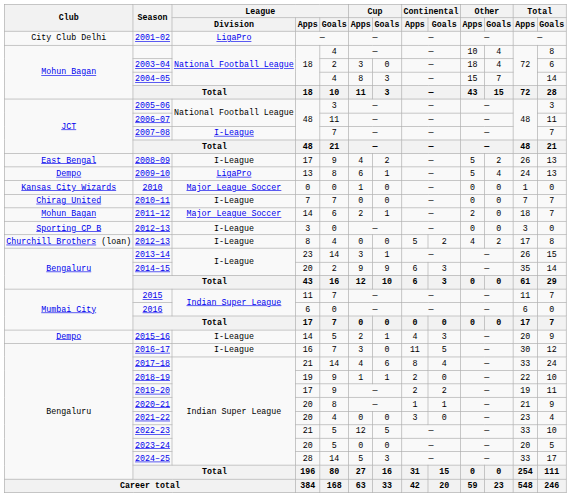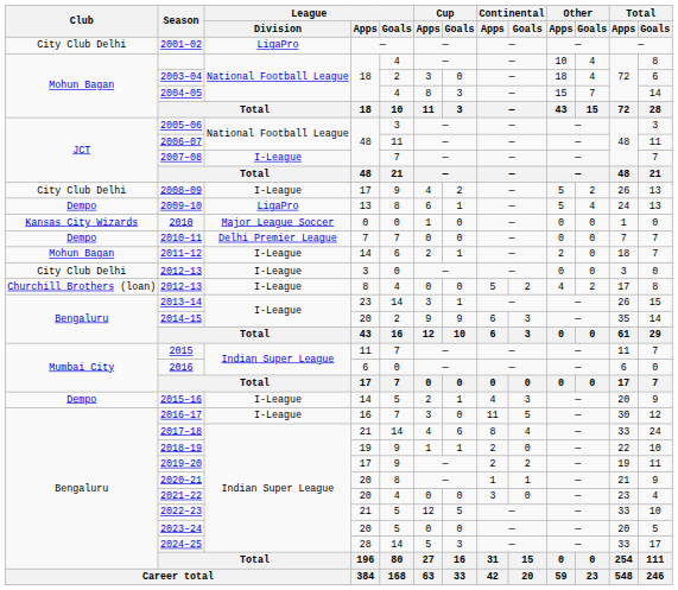 <table class="wikitable" style="text-align: center;">
 <tr>
 <th rowspan="2">Club</th>
 <th rowspan="2">Season</th>
 <th colspan="3">League</th>
 <th colspan="2">Cup</th>
 <th colspan="2">Continental</th>
 <th colspan="2">Other</th>
 <th colspan="2">Total</th>
 </tr>
 <tr>
 <th>Division</th>
 <th>Apps</th>
 <th>Goals</th>
 <th>Apps</th>
 <th>Goals</th>
 <th>Apps</th>
 <th>Goals</th>
 <th>Apps</th>
 <th>Goals</th>
 <th>Apps</th>
 <th>Goals</th>
 </tr>
 <tr>
 <td>City Club Delhi</td>
 <td><a href='#'>2001–02</a></td>
 <td><a href='#'>LigaPro</a></td>
 <td colspan="2">—</td>
 <td colspan="2">—</td>
 <td colspan="2">—</td>
 <td colspan="2">—</td>
 <td colspan="2">—</td>
 </tr>
 <tr>
 <td rowspan="4"><a href='#'>Mohun Bagan</a></td>
 <td></td>
 <td rowspan=3><a href='#'>National Football League</a></td>
 <td rowspan="3">18</td>
 <td>4</td>
 <td colspan="2">—</td>
 <td colspan="2">—</td>
 <td>10</td>
 <td>4</td>
 <td rowspan="3">72</td>
 <td>8</td>
 </tr>
 <tr>
 <td><a href='#'>2003–04</a></td>
 <td>2</td>
 <td>3</td>
 <td>0</td>
 <td colspan="2">—</td>
 <td>18</td>
 <td>4</td>
 <td>6</td>
 </tr>
 <tr>
 <td><a href='#'>2004–05</a></td>
 <td>4</td>
 <td>8</td>
 <td>3</td>
 <td colspan="2">—</td>
 <td>15</td>
 <td>7</td>
 <td>14</td>
 </tr>
 <tr>
 <th colspan="2">Total</th>
 <th>18</th>
 <th>10</th>
 <th>11</th>
 <th>3</th>
 <th colspan="2">—</th>
 <th>43</th>
 <th>15</th>
 <th>72</th>
 <th>28</th>
 </tr>
 <tr>
 <td rowspan="4"><a href='#'>JCT</a></td>
 <td><a href='#'>2005–06</a></td>
 <td rowspan="2">National Football League</td>
 <td rowspan="3">48</td>
 <td>3</td>
 <td colspan="2">—</td>
 <td colspan="2">—</td>
 <td colspan="2">—</td>
 <td rowspan="3">48</td>
 <td>3</td>
 </tr>
 <tr>
 <td><a href='#'>2006–07</a></td>
 <td>11</td>
 <td colspan="2">—</td>
 <td colspan="2">—</td>
 <td colspan="2">—</td>
 <td>11</td>
 </tr>
 <tr>
 <td><a href='#'>2007–08</a></td>
 <td Rowspan="1"><a href='#'>I-League</a></td>
 <td>7</td>
 <td colspan="2">—</td>
 <td colspan="2">—</td>
 <td colspan="2">—</td>
 <td>7</td>
 </tr>
 <tr>
 <th colspan="2">Total</th>
 <th>48</th>
 <th>21</th>
 <th colspan="2">—</th>
 <th colspan="2">—</th>
 <th colspan="2">—</th>
 <th>48</th>
 <th>21</th>
 </tr>
 <tr>
-<td><a href='#'>East Bengal</a></td>
+<td>City Club Delhi</td>
 <td><a href='#'>2008–09</a></td>
 <td>I-League</td>
 <td>17</td>
 <td>9</td>
 <td>4</td>
 <td>2</td>
 <td colspan="2">—</td>
 <td>5</td>
 <td>2</td>
 <td>26</td>
 <td>13</td>
 </tr>
 <tr>
 <td><a href='#'>Dempo</a></td>
 <td><a href='#'>2009–10</a></td>
 <td><a href='#'>LigaPro</a></td>
 <td>13</td>
 <td>8</td>
 <td>6</td>
 <td>1</td>
 <td colspan="2">—</td>
 <td>5</td>
 <td>4</td>
 <td>24</td>
 <td>13</td>
 </tr>
 <tr>
 <td><a href='#'>Kansas City Wizards</a></td>
 <td><a href='#'>2010</a></td>
 <td><a href='#'>Major League Soccer</a></td>
 <td>0</td>
 <td>0</td>
 <td>1</td>
 <td>0</td>
 <td colspan="2">—</td>
 <td>0</td>
 <td>0</td>
 <td>1</td>
 <td>0</td>
 </tr>
 <tr>
-<td><a href='#'>Chirag United</a></td>
+<td><a href='#'>Dempo</a></td>
 <td><a href='#'>2010–11</a></td>
-<td>I-League</td>
+<td><a href='#'>Delhi Premier League</a></td>
 <td>7</td>
 <td>7</td>
 <td>0</td>
 <td>0</td>
 <td colspan="2">—</td>
 <td>0</td>
 <td>0</td>
 <td>7</td>
 <td>7</td>
 </tr>
 <tr>
 <td><a href='#'>Mohun Bagan</a></td>
 <td><a href='#'>2011–12</a></td>
-<td><a href='#'>Major League Soccer</a></td>
+<td>I-League</td>
 <td>14</td>
 <td>6</td>
 <td>2</td>
 <td>1</td>
 <td colspan="2">—</td>
 <td>2</td>
 <td>0</td>
 <td>18</td>
 <td>7</td>
 </tr>
 <tr>
-<td><a href='#'>Sporting CP B</a></td>
+<td>City Club Delhi</td>
 <td><a href='#'>2012–13</a></td>
 <td>I-League</td>
 <td>3</td>
 <td>0</td>
 <td colspan="2">—</td>
 <td colspan="2">—</td>
 <td>0</td>
 <td>0</td>
 <td>3</td>
 <td>0</td>
 </tr>
 <tr>
 <td><a href='#'>Churchill Brothers</a> (loan)</td>
 <td><a href='#'>2012–13</a></td>
 <td>I-League</td>
 <td>8</td>
 <td>4</td>
 <td>0</td>
 <td>0</td>
 <td>5</td>
 <td>2</td>
 <td>4</td>
 <td>2</td>
 <td>17</td>
 <td>8</td>
 </tr>
 <tr>
 <td rowspan="3"><a href='#'>Bengaluru</a></td>
 <td><a href='#'>2013–14</a></td>
 <td rowspan="2">I-League</td>
 <td>23</td>
 <td>14</td>
 <td>3</td>
 <td>1</td>
 <td colspan="2">—</td>
 <td colspan="2">—</td>
 <td>26</td>
 <td>15</td>
 </tr>
 <tr>
 <td><a href='#'>2014–15</a></td>
 <td>20</td>
 <td>2</td>
 <td>9</td>
 <td>9</td>
 <td>6</td>
 <td>3</td>
 <td colspan="2">—</td>
 <td>35</td>
 <td>14</td>
 </tr>
 <tr>
 <th colspan="2">Total</th>
 <th>43</th>
 <th>16</th>
 <th>12</th>
 <th>10</th>
 <th>6</th>
 <th>3</th>
 <th>0</th>
 <th>0</th>
 <th>61</th>
 <th>29</th>
 </tr>
 <tr>
 <td rowspan="3"><a href='#'>Mumbai City</a></td>
 <td><a href='#'>2015</a></td>
 <td rowspan="2"><a href='#'>Indian Super League</a></td>
 <td>11</td>
 <td>7</td>
 <td colspan=2>—</td>
 <td colspan=2>—</td>
 <td colspan="2">—</td>
 <td>11</td>
 <td>7</td>
 </tr>
 <tr>
 <td><a href='#'>2016</a></td>
 <td>6</td>
 <td>0</td>
 <td colspan="2">—</td>
 <td colspan="2">—</td>
 <td colspan="2">—</td>
 <td>6</td>
 <td>0</td>
 </tr>
 <tr>
 <th colspan="2">Total</th>
 <th>17</th>
 <th>7</th>
 <th>0</th>
 <th>0</th>
 <th>0</th>
 <th>0</th>
 <th>0</th>
 <th>0</th>
 <th>17</th>
 <th>7</th>
 </tr>
 <tr>
 <td><a href='#'>Dempo</a></td>
 <td><a href='#'>2015–16</a></td>
 <td>I-League</td>
 <td>14</td>
 <td>5</td>
 <td>2</td>
 <td>1</td>
 <td>4</td>
 <td>3</td>
 <td colspan="2">—</td>
 <td>20</td>
 <td>9</td>
 </tr>
 <tr>
 <td rowspan="10">Bengaluru</td>
 <td><a href='#'>2016–17</a></td>
 <td>I-League</td>
 <td>16</td>
 <td>7</td>
 <td>3</td>
 <td>0</td>
 <td>11</td>
 <td>5</td>
 <td colspan="2">—</td>
 <td>30</td>
 <td>12</td>
 </tr>
 <tr>
 <td><a href='#'>2017–18</a></td>
 <td rowspan="8">Indian Super League</td>
 <td>21</td>
 <td>14</td>
 <td>4</td>
 <td>6</td>
 <td>8</td>
 <td>4</td>
 <td colspan="2">—</td>
 <td>33</td>
 <td>24</td>
 </tr>
 <tr>
 <td><a href='#'>2018–19</a></td>
 <td>19</td>
 <td>9</td>
 <td>1</td>
 <td>1</td>
 <td>2</td>
 <td>0</td>
 <td colspan="2">—</td>
 <td>22</td>
 <td>10</td>
 </tr>
 <tr>
 <td><a href='#'>2019–20</a></td>
 <td>17</td>
 <td>9</td>
 <td colspan="2">—</td>
 <td>2</td>
 <td>2</td>
 <td colspan="2">—</td>
 <td>19</td>
 <td>11</td>
 </tr>
 <tr>
 <td><a href='#'>2020–21</a></td>
 <td>20</td>
 <td>8</td>
 <td colspan=2>—</td>
 <td>1</td>
 <td>1</td>
 <td colspan="2">—</td>
 <td>21</td>
 <td>9</td>
 </tr>
 <tr>
 <td><a href='#'>2021–22</a></td>
 <td>20</td>
 <td>4</td>
 <td>0</td>
 <td>0</td>
 <td>3</td>
 <td>0</td>
 <td colspan="2">—</td>
 <td>23</td>
 <td>4</td>
 </tr>
 <tr>
 <td><a href='#'>2022–23</a></td>
 <td>21</td>
 <td>5</td>
 <td>12</td>
 <td>5</td>
 <td colspan="2">—</td>
 <td colspan="2">—</td>
 <td>33</td>
 <td>10</td>
 </tr>
 <tr>
 <td><a href='#'>2023–24</a></td>
 <td>20</td>
 <td>5</td>
 <td>0</td>
 <td>0</td>
 <td colspan="2">—</td>
 <td colspan="2">—</td>
 <td>20</td>
 <td>5</td>
 </tr>
 <tr>
 <td><a href='#'>2024–25</a></td>
 <td>28</td>
 <td>14</td>
 <td>5</td>
 <td>3</td>
 <td colspan="2">—</td>
 <td colspan="2">—</td>
 <td>33</td>
 <td>17</td>
 </tr>
 <tr>
 <th colspan="2">Total</th>
 <th>196</th>
 <th>80</th>
 <th>27</th>
 <th>16</th>
 <th>31</th>
 <th>15</th>
 <th>0</th>
 <th>0</th>
 <th>254</th>
 <th>111</th>
 </tr>
 <tr>
 <th colspan="3">Career total</th>
 <th>384</th>
 <th>168</th>
 <th>63</th>
 <th>33</th>
 <th>42</th>
 <th>20</th>
 <th>59</th>
 <th>23</th>
 <th>548</th>
 <th>246</th>
 </tr>
 </table>
